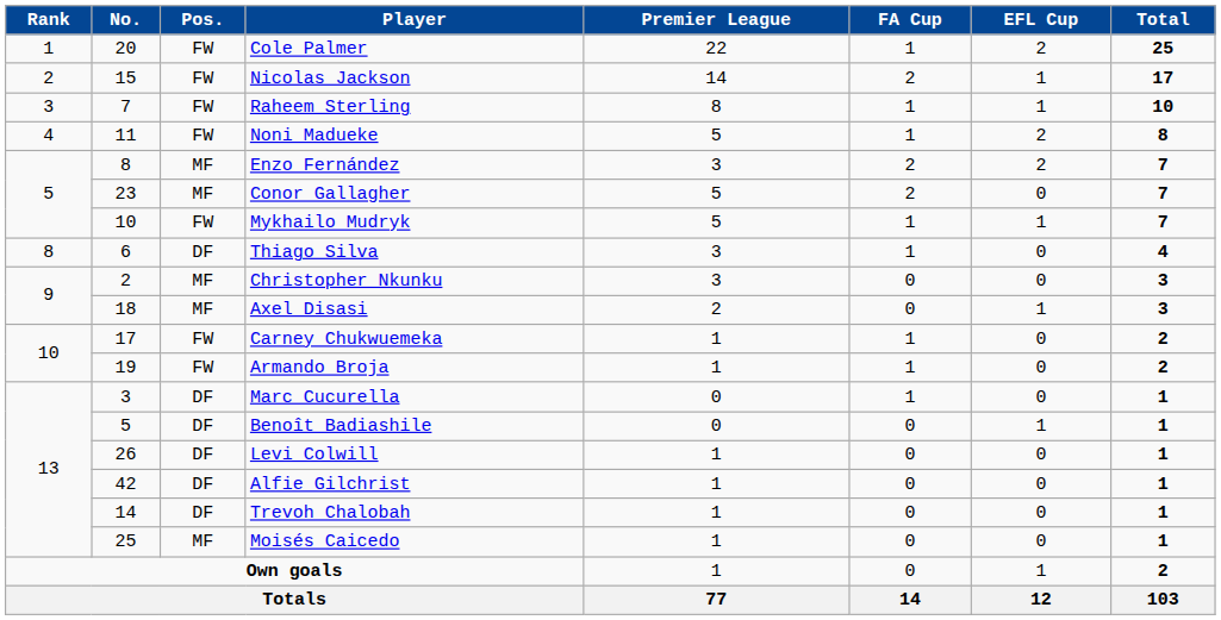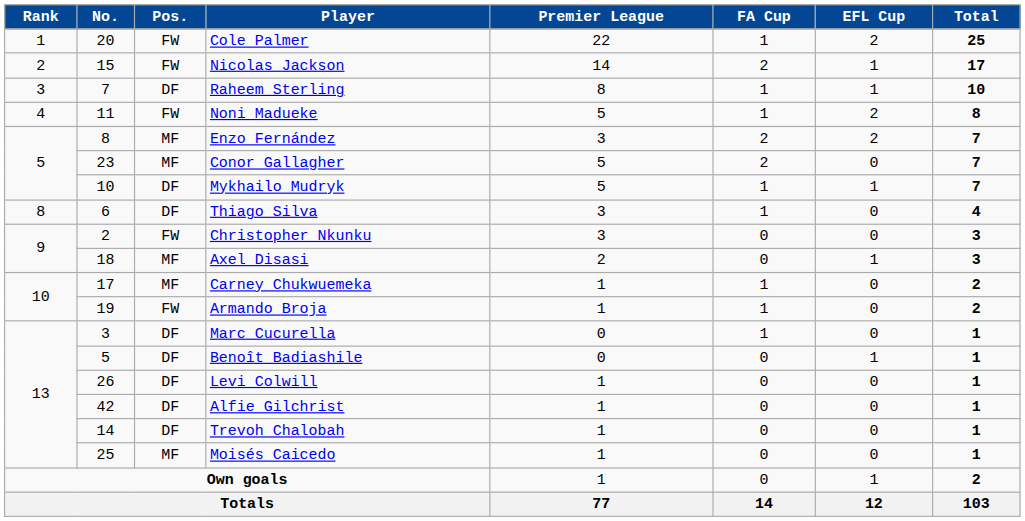 <table class="wikitable sortable" style="text-align:center; width:100%">
 <tr>
 <th style=background-color:#034694;color:#FFFFFF>Rank</th>
 <th style=background-color:#034694;color:#FFFFFF>No.</th>
 <th style=background-color:#034694;color:#FFFFFF>Pos.</th>
 <th style=background-color:#034694;color:#FFFFFF>Player</th>
 <th style=background-color:#034694;color:#FFFFFF>Premier League</th>
 <th style=background-color:#034694;color:#FFFFFF>FA Cup</th>
 <th style=background-color:#034694;color:#FFFFFF>EFL Cup</th>
 <th style=background-color:#034694;color:#FFFFFF>Total</th>
 </tr>
 <tr>
 <td>1</td>
 <td>20</td>
 <td>FW</td>
 <td align=left> <a href='#'>Cole Palmer</a></td>
 <td>22</td>
 <td>1</td>
 <td>2</td>
 <td><strong>25</strong></td>
 </tr>
 <tr>
 <td>2</td>
 <td>15</td>
 <td>FW</td>
 <td align=left> <a href='#'>Nicolas Jackson</a></td>
 <td>14</td>
 <td>2</td>
 <td>1</td>
 <td><strong>17</strong></td>
 </tr>
 <tr>
 <td>3</td>
 <td>7</td>
-<td>FW</td>
+<td>DF</td>
 <td align=left> <a href='#'>Raheem Sterling</a></td>
 <td>8</td>
 <td>1</td>
 <td>1</td>
 <td><strong>10</strong></td>
 </tr>
 <tr>
 <td>4</td>
 <td>11</td>
 <td>FW</td>
 <td align=left> <a href='#'>Noni Madueke</a></td>
 <td>5</td>
 <td>1</td>
 <td>2</td>
 <td><strong>8</strong></td>
 </tr>
 <tr>
 <td rowspan="3">5</td>
 <td>8</td>
 <td>MF</td>
 <td align=left> <a href='#'>Enzo Fernández</a></td>
 <td>3</td>
 <td>2</td>
 <td>2</td>
 <td><strong>7</strong></td>
 </tr>
 <tr>
 <td>23</td>
 <td>MF</td>
 <td align=left> <a href='#'>Conor Gallagher</a></td>
 <td>5</td>
 <td>2</td>
 <td>0</td>
 <td><strong>7</strong></td>
 </tr>
 <tr>
 <td>10</td>
-<td>FW</td>
+<td>DF</td>
 <td align=left> <a href='#'>Mykhailo Mudryk</a></td>
 <td>5</td>
 <td>1</td>
 <td>1</td>
 <td><strong>7</strong></td>
 </tr>
 <tr>
 <td>8</td>
 <td>6</td>
 <td>DF</td>
 <td align=left> <a href='#'>Thiago Silva</a></td>
 <td>3</td>
 <td>1</td>
 <td>0</td>
 <td><strong>4</strong></td>
 </tr>
 <tr>
 <td rowspan="2">9</td>
 <td>2</td>
-<td>MF</td>
+<td>FW</td>
 <td align=left> <a href='#'>Christopher Nkunku</a></td>
 <td>3</td>
 <td>0</td>
 <td>0</td>
 <td><strong>3</strong></td>
 </tr>
 <tr>
 <td>18</td>
 <td>MF</td>
 <td align=left> <a href='#'>Axel Disasi</a></td>
 <td>2</td>
 <td>0</td>
 <td>1</td>
 <td><strong>3</strong></td>
 </tr>
 <tr>
 <td rowspan="2">10</td>
 <td>17</td>
-<td>FW</td>
+<td>MF</td>
 <td align=left> <a href='#'>Carney Chukwuemeka</a></td>
 <td>1</td>
 <td>1</td>
 <td>0</td>
 <td><strong>2</strong></td>
 </tr>
 <tr>
 <td>19</td>
 <td>FW</td>
 <td align=left> <a href='#'>Armando Broja</a></td>
 <td>1</td>
 <td>1</td>
 <td>0</td>
 <td><strong>2</strong></td>
 </tr>
 <tr>
 <td rowspan="6">13</td>
 <td>3</td>
 <td>DF</td>
 <td align=left> <a href='#'>Marc Cucurella</a></td>
 <td>0</td>
 <td>1</td>
 <td>0</td>
 <td><strong>1</strong></td>
 </tr>
 <tr>
 <td>5</td>
 <td>DF</td>
 <td align=left> <a href='#'>Benoît Badiashile</a></td>
 <td>0</td>
 <td>0</td>
 <td>1</td>
 <td><strong>1</strong></td>
 </tr>
 <tr>
 <td>26</td>
 <td>DF</td>
 <td align=left> <a href='#'>Levi Colwill</a></td>
 <td>1</td>
 <td>0</td>
 <td>0</td>
 <td><strong>1</strong></td>
 </tr>
 <tr>
 <td>42</td>
 <td>DF</td>
 <td align=left> <a href='#'>Alfie Gilchrist</a></td>
 <td>1</td>
 <td>0</td>
 <td>0</td>
 <td><strong>1</strong></td>
 </tr>
 <tr>
 <td>14</td>
 <td>DF</td>
 <td align=left> <a href='#'>Trevoh Chalobah</a></td>
 <td>1</td>
 <td>0</td>
 <td>0</td>
 <td><strong>1</strong></td>
 </tr>
 <tr>
 <td>25</td>
 <td>MF</td>
 <td align=left> <a href='#'>Moisés Caicedo</a></td>
 <td>1</td>
 <td>0</td>
 <td>0</td>
 <td><strong>1</strong></td>
 </tr>
 <tr>
 <td colspan="4"><strong>Own goals</strong></td>
 <td>1</td>
 <td>0</td>
 <td>1</td>
 <td><strong>2</strong></td>
 </tr>
 <tr>
 <th colspan="4"><strong>Totals</strong></th>
 <th><strong>77</strong></th>
 <th><strong>14</strong></th>
 <th><strong>12</strong></th>
 <th><strong>103</strong></th>
 </tr>
 </table>
